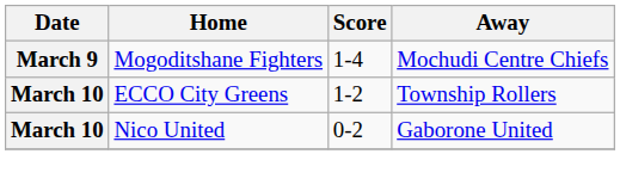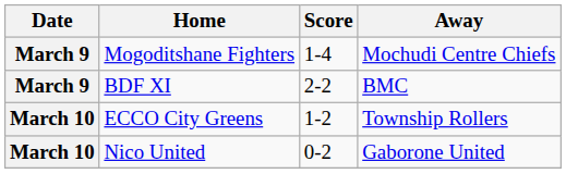 <table class="wikitable sortable plainrowheaders"">
 <tr>
 <th scope="col">Date</th>
 <th scope="col">Home</th>
 <th scope="col">Score</th>
 <th scope="col">Away</th>
 </tr>
 <tr>
 <th scope="row">March 9</th>
 <td><a href='#'>Mogoditshane Fighters</a></td>
 <td>1-4</td>
 <td><a href='#'>Mochudi Centre Chiefs</a></td>
+</tr>
+<tr>
+<th scope="row">March 9</th>
+<td><a href='#'>BDF XI</a></td>
+<td>2-2</td>
+<td><a href='#'>BMC</a></td>
 </tr>
 <tr>
 <th scope="row">March 10</th>
 <td><a href='#'>ECCO City Greens</a></td>
 <td>1-2</td>
 <td><a href='#'>Township Rollers</a></td>
 </tr>
 <tr>
 <th scope="row">March 10</th>
 <td><a href='#'>Nico United</a></td>
 <td>0-2</td>
 <td><a href='#'>Gaborone United</a></td>
 </tr>
 <tr>
 </tr>
 </table>
